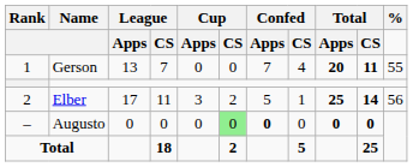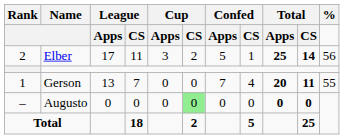 <table class="wikitable" style="text-align:center">
 <tr>
 <th>Rank</th>
 <th>Name</th>
 <th colspan=2>League</th>
 <th colspan=2>Cup</th>
 <th colspan=2>Confed</th>
 <th colspan=2>Total</th>
 <th>%</th>
 </tr>
 <tr>
 <th colspan=2></th>
 <th>Apps</th>
 <th>CS</th>
 <th>Apps</th>
 <th>CS</th>
 <th>Apps</th>
 <th>CS</th>
 <th>Apps</th>
 <th>CS</th>
 </tr>
 <tr>
+<td>2</td>
+<td align="left"> <a href='#'>Elber</a></td>
+<td>17</td>
+<td>11</td>
+<td>3</td>
+<td>2</td>
+<td>5</td>
+<td>1</td>
+<td><strong>25</strong></td>
+<td><strong>14</strong></td>
+<td>56</td>
+</tr>
+<tr>
+<th></th>
+</tr>
+<tr>
 <td>1</td>
 <td align="left"> Gerson</td>
 <td>13</td>
 <td>7</td>
 <td>0</td>
 <td>0</td>
 <td>7</td>
 <td>4</td>
 <td><strong>20</strong></td>
 <td><strong>11</strong></td>
 <td>55</td>
 </tr>
 <tr>
-<th></th>
-</tr>
-<tr>
-<td>2</td>
-<td align="left"> <a href='#'>Elber</a></td>
-<td>17</td>
-<td>11</td>
-<td>3</td>
-<td>2</td>
-<td>5</td>
-<td>1</td>
-<td><strong>25</strong></td>
-<td><strong>14</strong></td>
-<td>56</td>
-</tr>
-<tr>
 <td>–</td>
 <td align="left"> Augusto</td>
 <td>0</td>
 <td>0</td>
 <td>0</td>
 <td style="background: lightgreen;">0</td>
-<td><strong>0</strong></td>
+<td>0</td>
 <td>0</td>
 <td><strong>0</strong></td>
 <td><strong>0</strong></td>
 </tr>
 <tr>
 <td colspan=2><strong>Total</strong></td>
 <td></td>
 <td><strong>18</strong></td>
 <td></td>
 <td><strong>2</strong></td>
 <td></td>
 <td><strong>5</strong></td>
 <td></td>
 <td><strong>25</strong></td>
 </tr>
 </table>
